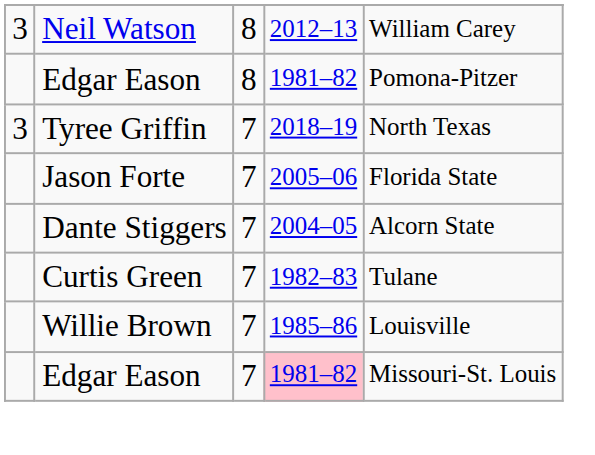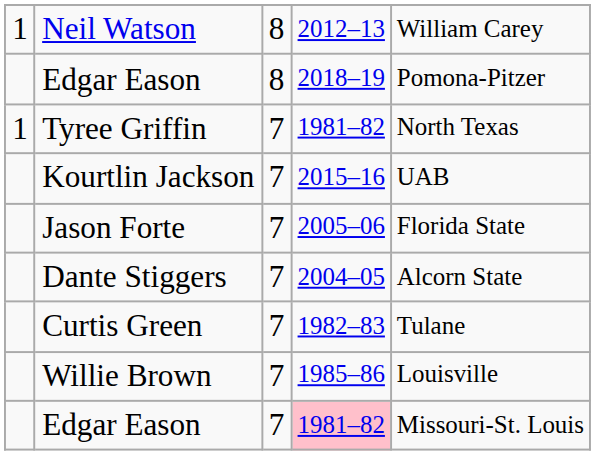 <table class="wikitable">
 <tr>
 </tr>
 <tr>
-<td>3</td>
+<td>1</td>
 <td><a href='#'>Neil Watson</a></td>
 <td>8</td>
 <td style="font-size:80%;"><a href='#'>2012–13</a></td>
 <td style="font-size:80%;">William Carey</td>
 </tr>
 <tr>
 <td></td>
 <td>Edgar Eason</td>
 <td>8</td>
-<td style="font-size:80%;"><a href='#'>1981–82</a></td>
+<td style="font-size:80%;"><a href='#'>2018–19</a></td>
 <td style="font-size:80%;">Pomona-Pitzer</td>
 </tr>
 <tr>
-<td>3</td>
+<td>1</td>
 <td>Tyree Griffin</td>
 <td>7</td>
-<td style="font-size:80%;"><a href='#'>2018–19</a></td>
+<td style="font-size:80%;"><a href='#'>1981–82</a></td>
 <td style="font-size:80%;">North Texas</td>
+</tr>
+<tr>
+<td></td>
+<td>Kourtlin Jackson</td>
+<td>7</td>
+<td style="font-size:80%;"><a href='#'>2015–16</a></td>
+<td style="font-size:80%;">UAB</td>
 </tr>
 <tr>
 <td></td>
 <td>Jason Forte</td>
 <td>7</td>
 <td style="font-size:80%;"><a href='#'>2005–06</a></td>
 <td style="font-size:80%;">Florida State</td>
 </tr>
 <tr>
 <td></td>
 <td>Dante Stiggers</td>
 <td>7</td>
 <td style="font-size:80%;"><a href='#'>2004–05</a></td>
 <td style="font-size:80%;">Alcorn State</td>
 </tr>
 <tr>
 <td></td>
 <td>Curtis Green</td>
 <td>7</td>
 <td style="font-size:80%;"><a href='#'>1982–83</a></td>
 <td style="font-size:80%;">Tulane</td>
 </tr>
 <tr>
 <td></td>
 <td>Willie Brown</td>
 <td>7</td>
 <td style="font-size:80%;"><a href='#'>1985–86</a></td>
 <td style="font-size:80%;">Louisville</td>
 </tr>
 <tr>
 <td></td>
 <td>Edgar Eason</td>
 <td>7</td>
 <td style="background: pink; font-size:80%;"><a href='#'>1981–82</a></td>
 <td style="font-size:80%;">Missouri-St. Louis</td>
 </tr>
 </table>
